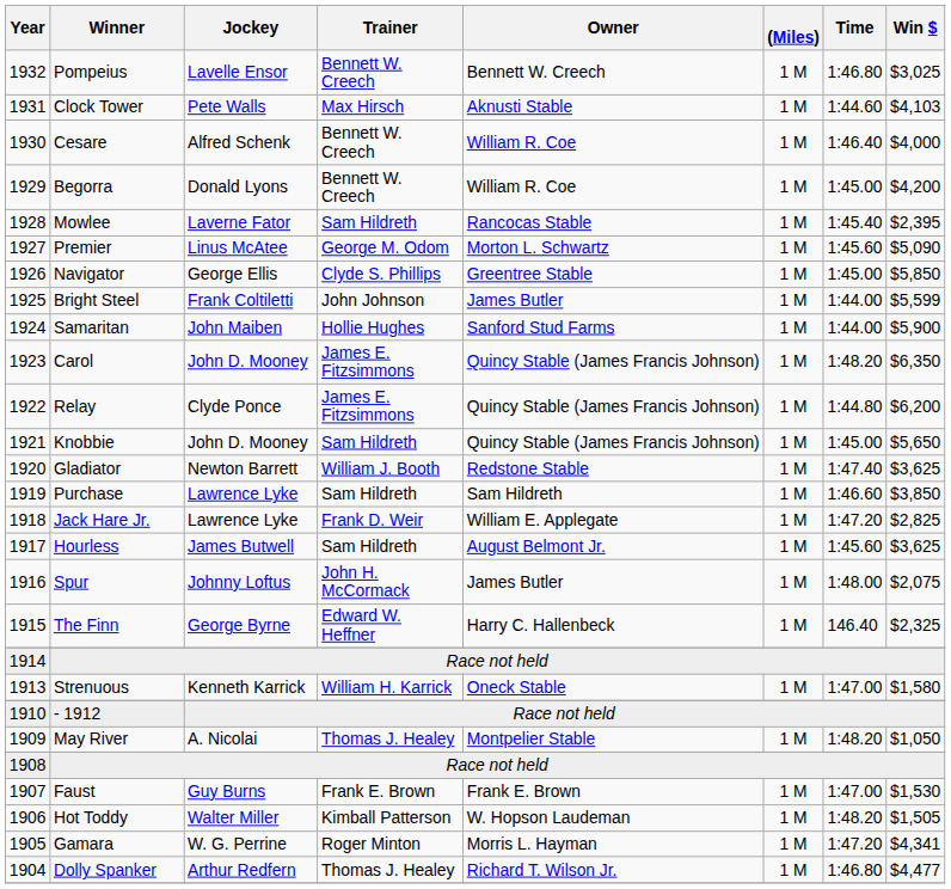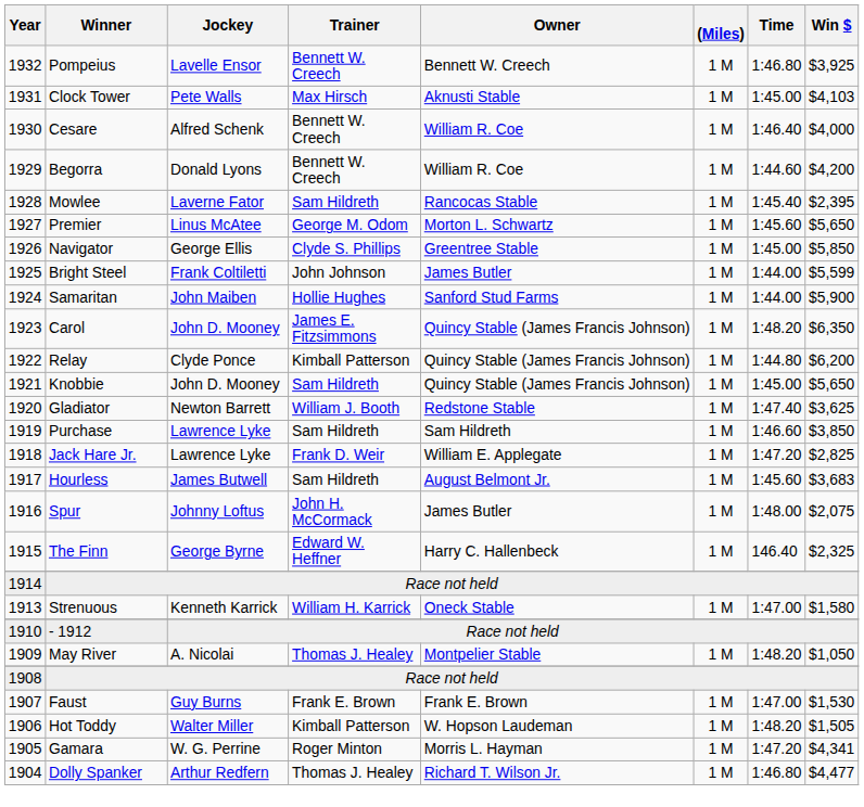 <table class="wikitable sortable" style="font-size:90%">
 <tr>
 <th style="width:30px">Year</th>
 <th style="width:110px">Winner</th>
 <th style="width:110px">Jockey</th>
 <th style="width:120px">Trainer</th>
 <th>Owner<br></th>
 <th style="width:25px"><br> <span>(<a href='#'>Miles</a>)</span></th>
 <th style="width:25px">Time</th>
 <th style="width:35px">Win <a href='#'>$</a></th>
 </tr>
 <tr>
 <td align=center>1932</td>
 <td>Pompeius</td>
 <td><a href='#'>Lavelle Ensor</a></td>
 <td><a href='#'>Bennett W. Creech</a></td>
 <td>Bennett W. Creech</td>
 <td align=center>1<span> M</span></td>
 <td>1:46.80</td>
-<td>$3,025</td>
+<td>$3,925</td>
 </tr>
 <tr>
 <td align=center>1931</td>
 <td>Clock Tower</td>
 <td><a href='#'>Pete Walls</a></td>
 <td><a href='#'>Max Hirsch</a></td>
 <td><a href='#'>Aknusti Stable</a></td>
 <td align=center>1<span> M</span></td>
-<td>1:44.60</td>
+<td>1:45.00</td>
 <td>$4,103</td>
 </tr>
 <tr>
 <td align=center>1930</td>
 <td>Cesare</td>
 <td>Alfred Schenk</td>
 <td>Bennett W. Creech</td>
 <td><a href='#'>William R. Coe</a></td>
 <td align=center>1<span> M</span></td>
 <td>1:46.40</td>
 <td>$4,000</td>
 </tr>
 <tr>
 <td align=center>1929</td>
 <td>Begorra</td>
 <td>Donald Lyons</td>
 <td>Bennett W. Creech</td>
 <td>William R. Coe</td>
 <td align=center>1<span> M</span></td>
-<td>1:45.00</td>
+<td>1:44.60</td>
 <td>$4,200</td>
 </tr>
 <tr>
 <td align=center>1928</td>
 <td>Mowlee</td>
 <td><a href='#'>Laverne Fator</a></td>
 <td><a href='#'>Sam Hildreth</a></td>
 <td><a href='#'>Rancocas Stable</a></td>
 <td align=center>1<span> M</span></td>
 <td>1:45.40</td>
 <td>$2,395</td>
 </tr>
 <tr>
 <td align=center>1927</td>
 <td>Premier</td>
 <td><a href='#'>Linus McAtee</a></td>
 <td><a href='#'>George M. Odom</a></td>
 <td><a href='#'>Morton L. Schwartz</a></td>
 <td align=center>1<span> M</span></td>
 <td>1:45.60</td>
-<td>$5,090</td>
+<td>$5,650</td>
 </tr>
 <tr>
 <td align=center>1926</td>
 <td>Navigator</td>
 <td>George Ellis</td>
 <td><a href='#'>Clyde S. Phillips</a></td>
 <td><a href='#'>Greentree Stable</a></td>
 <td align=center>1<span> M</span></td>
 <td>1:45.00</td>
 <td>$5,850</td>
 </tr>
 <tr>
 <td align=center>1925</td>
 <td>Bright Steel</td>
 <td><a href='#'>Frank Coltiletti</a></td>
 <td>John Johnson</td>
 <td><a href='#'>James Butler</a></td>
 <td align=center>1<span> M</span></td>
 <td>1:44.00</td>
 <td>$5,599</td>
 </tr>
 <tr>
 <td align=center>1924</td>
 <td>Samaritan</td>
 <td><a href='#'>John Maiben</a></td>
 <td><a href='#'>Hollie Hughes</a></td>
 <td><a href='#'>Sanford Stud Farms</a></td>
 <td align=center>1<span> M</span></td>
 <td>1:44.00</td>
 <td>$5,900</td>
 </tr>
 <tr>
 <td align=center>1923</td>
 <td>Carol</td>
 <td><a href='#'>John D. Mooney</a></td>
 <td><a href='#'>James E. Fitzsimmons</a></td>
 <td><a href='#'>Quincy Stable</a> (James Francis Johnson)</td>
 <td align=center>1<span> M</span></td>
 <td>1:48.20</td>
 <td>$6,350</td>
 </tr>
 <tr>
 <td align=center>1922</td>
 <td>Relay</td>
 <td>Clyde Ponce</td>
-<td><a href='#'>James E. Fitzsimmons</a></td>
+<td>Kimball Patterson</td>
 <td>Quincy Stable (James Francis Johnson)</td>
 <td align=center>1<span> M</span></td>
 <td>1:44.80</td>
 <td>$6,200</td>
 </tr>
 <tr>
 <td align=center>1921</td>
 <td>Knobbie</td>
 <td>John D. Mooney</td>
 <td><a href='#'>Sam Hildreth</a></td>
 <td>Quincy Stable (James Francis Johnson)</td>
 <td align=center>1<span> M</span></td>
 <td>1:45.00</td>
 <td>$5,650</td>
 </tr>
 <tr>
 <td align=center>1920</td>
 <td>Gladiator</td>
 <td>Newton Barrett</td>
 <td><a href='#'>William J. Booth</a></td>
 <td><a href='#'>Redstone Stable</a></td>
 <td align=center>1<span> M</span></td>
 <td>1:47.40</td>
 <td>$3,625</td>
 </tr>
 <tr>
 <td align=center>1919</td>
 <td>Purchase </td>
 <td><a href='#'>Lawrence Lyke</a></td>
 <td>Sam Hildreth</td>
 <td>Sam Hildreth</td>
 <td align=center>1<span> M</span></td>
 <td>1:46.60</td>
 <td>$3,850</td>
 </tr>
 <tr>
 <td align=center>1918</td>
 <td><a href='#'>Jack Hare Jr.</a></td>
 <td>Lawrence Lyke</td>
 <td><a href='#'>Frank D. Weir</a></td>
 <td>William E. Applegate</td>
 <td align=center>1<span> M</span></td>
 <td>1:47.20</td>
 <td>$2,825</td>
 </tr>
 <tr>
 <td align=center>1917</td>
 <td><a href='#'>Hourless</a></td>
 <td><a href='#'>James Butwell</a></td>
 <td>Sam Hildreth</td>
 <td><a href='#'>August Belmont Jr.</a></td>
 <td align=center>1<span> M</span></td>
 <td>1:45.60</td>
-<td>$3,625</td>
+<td>$3,683</td>
 </tr>
 <tr>
 <td align=center>1916</td>
 <td><a href='#'>Spur</a></td>
 <td><a href='#'>Johnny Loftus</a></td>
 <td><a href='#'>John H. McCormack</a></td>
 <td>James Butler</td>
 <td align=center>1<span> M</span></td>
 <td>1:48.00</td>
 <td>$2,075</td>
 </tr>
 <tr>
 <td align=center>1915</td>
 <td><a href='#'>The Finn</a></td>
 <td><a href='#'>George Byrne</a></td>
 <td><a href='#'>Edward W. Heffner</a></td>
 <td>Harry C. Hallenbeck</td>
 <td align=center>1<span> M</span></td>
 <td>146.40</td>
 <td>$2,325</td>
 </tr>
 <tr>
 </tr>
 <tr bgcolor="#eeeeee">
 <td align=center>1914</td>
 <td align=center  colspan=9><em>Race not held</em></td>
 </tr>
 <tr>
 <td align=center>1913</td>
 <td>Strenuous</td>
 <td>Kenneth Karrick</td>
 <td><a href='#'>William H. Karrick</a></td>
 <td><a href='#'>Oneck Stable</a></td>
 <td align=center>1<span> M</span></td>
 <td>1:47.00</td>
 <td>$1,580</td>
 </tr>
 <tr>
 </tr>
 <tr bgcolor="#eeeeee">
 <td align=center>1910</td>
 <td>- 1912</td>
 <td align=center  colspan=9><em>Race not held</em></td>
 </tr>
 <tr>
 <td align=center>1909</td>
 <td>May River</td>
 <td>A. Nicolai</td>
 <td><a href='#'>Thomas J. Healey</a></td>
 <td><a href='#'>Montpelier Stable</a></td>
 <td align=center>1<span> M</span></td>
 <td>1:48.20</td>
 <td>$1,050</td>
 </tr>
 <tr>
 </tr>
 <tr bgcolor="#eeeeee">
 <td align=center>1908</td>
 <td align=center  colspan=9><em>Race not held</em></td>
 </tr>
 <tr>
 <td align=center>1907</td>
 <td>Faust</td>
 <td><a href='#'>Guy Burns</a></td>
 <td>Frank E. Brown</td>
 <td>Frank E. Brown</td>
 <td align=center>1<span> M</span></td>
 <td>1:47.00</td>
 <td>$1,530</td>
 </tr>
 <tr>
 <td align=center>1906</td>
 <td>Hot Toddy</td>
 <td><a href='#'>Walter Miller</a></td>
 <td>Kimball Patterson</td>
 <td>W. Hopson Laudeman</td>
 <td align=center>1<span> M</span></td>
 <td>1:48.20</td>
 <td>$1,505</td>
 </tr>
 <tr>
 <td align=center>1905</td>
 <td>Gamara</td>
 <td>W. G. Perrine</td>
 <td>Roger Minton</td>
 <td>Morris L. Hayman</td>
 <td align=center>1<span> M</span></td>
 <td>1:47.20</td>
 <td>$4,341</td>
 </tr>
 <tr>
 <td align=center>1904</td>
 <td><a href='#'>Dolly Spanker</a></td>
 <td><a href='#'>Arthur Redfern</a></td>
 <td>Thomas J. Healey</td>
 <td><a href='#'>Richard T. Wilson Jr.</a></td>
 <td align=center>1<span> M</span></td>
 <td>1:46.80</td>
 <td>$4,477</td>
 </tr>
 <tr>
 </tr>
 </table>
